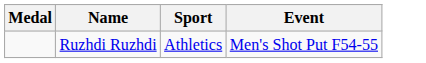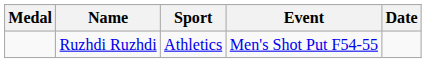 <table class="wikitable sortable" style="font-size: 95%">
 <tr>
 <th>Medal</th>
 <th>Name</th>
 <th>Sport</th>
 <th>Event</th>
+<th>Date</th>
 </tr>
 <tr>
 <td></td>
 <td><a href='#'>Ruzhdi Ruzhdi</a></td>
 <td><a href='#'>Athletics</a></td>
 <td><a href='#'>Men's Shot Put F54-55</a></td>
+<td></td>
 </tr>
 </table>
